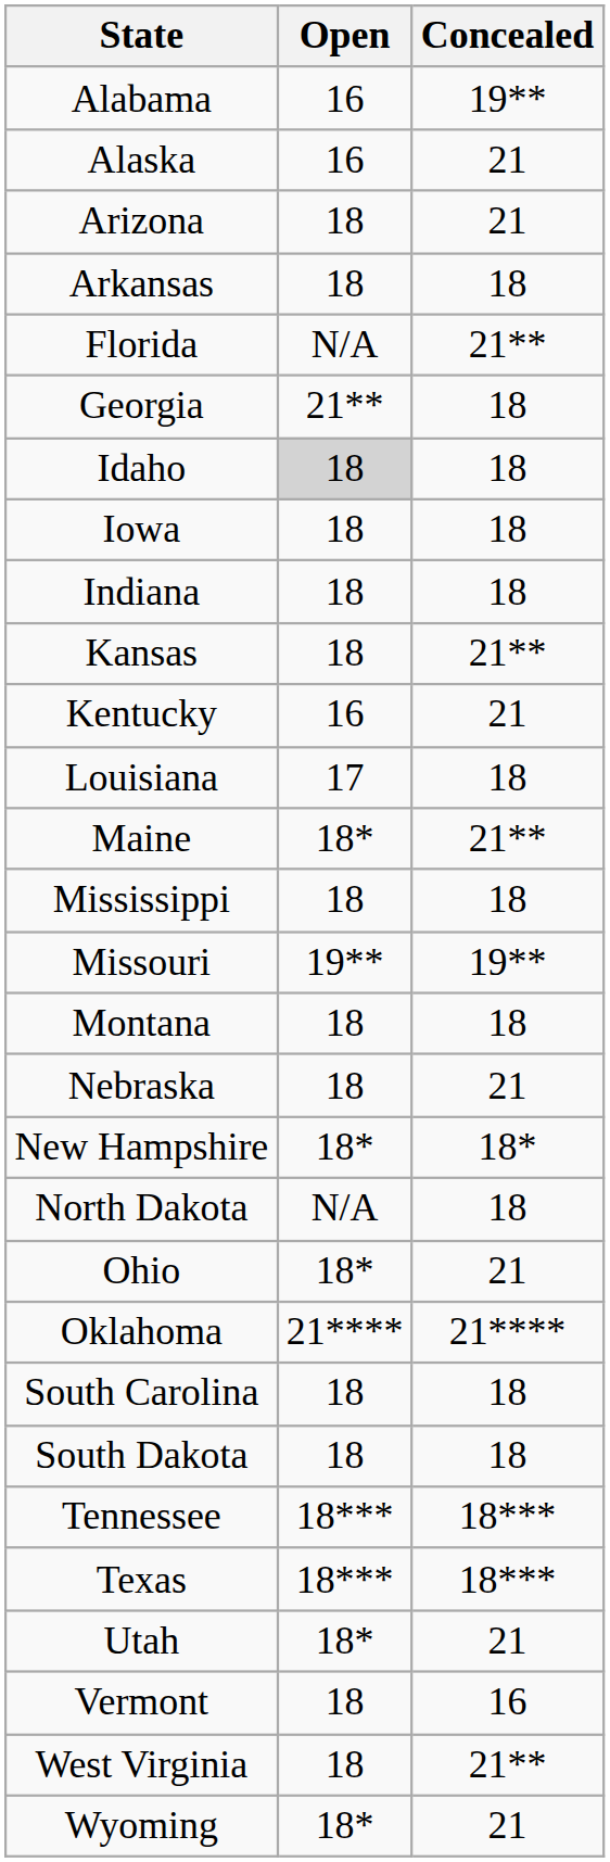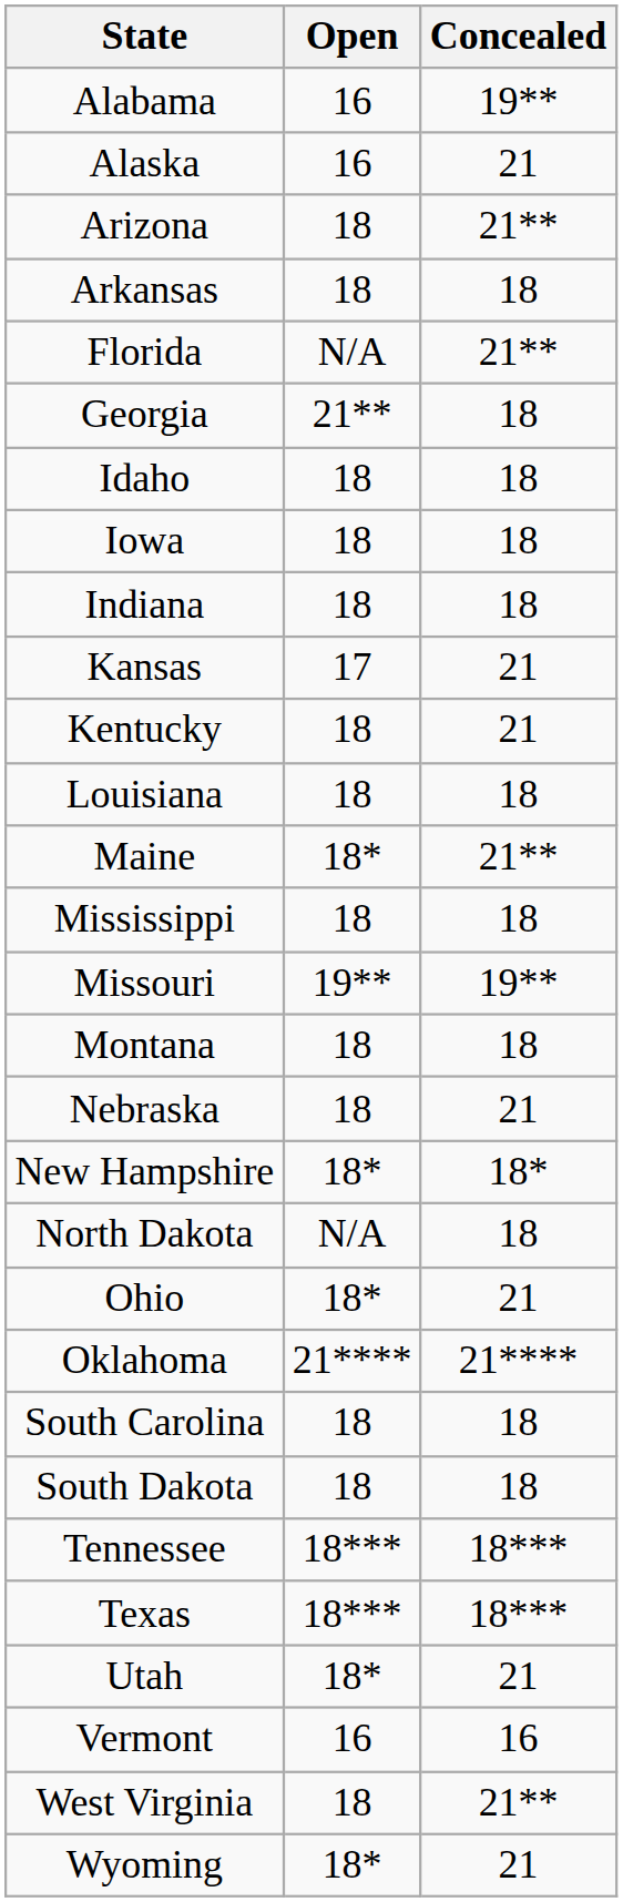 <table class="wikitable sortable" style="text-align: center">
 <tr>
 <th>State</th>
 <th>Open</th>
 <th>Concealed</th>
 </tr>
 <tr>
 <td>Alabama</td>
 <td>16</td>
 <td>19**</td>
 </tr>
 <tr>
 <td>Alaska</td>
 <td>16</td>
 <td>21</td>
 </tr>
 <tr>
 <td>Arizona</td>
 <td>18</td>
-<td>21</td>
+<td>21**</td>
 </tr>
 <tr>
 <td>Arkansas</td>
 <td>18</td>
 <td>18</td>
 </tr>
 <tr>
 <td>Florida</td>
 <td>N/A</td>
 <td>21**</td>
 </tr>
 <tr>
 <td>Georgia</td>
 <td>21**</td>
 <td>18</td>
 </tr>
 <tr>
 <td>Idaho</td>
-<td style="background: lightgrey;">18</td>
+<td>18</td>
 <td>18</td>
 </tr>
 <tr>
 <td>Iowa</td>
 <td>18</td>
 <td>18</td>
 </tr>
 <tr>
 <td>Indiana</td>
 <td>18</td>
 <td>18</td>
 </tr>
 <tr>
 <td>Kansas</td>
-<td>18</td>
-<td>21**</td>
+<td>17</td>
+<td>21</td>
 </tr>
 <tr>
 <td>Kentucky</td>
-<td>16</td>
+<td>18</td>
 <td>21</td>
 </tr>
 <tr>
 <td>Louisiana</td>
-<td>17</td>
+<td>18</td>
 <td>18</td>
 </tr>
 <tr>
 <td>Maine</td>
 <td>18*</td>
 <td>21**</td>
 </tr>
 <tr>
 <td>Mississippi</td>
 <td>18</td>
 <td>18</td>
 </tr>
 <tr>
 <td>Missouri</td>
 <td>19**</td>
 <td>19**</td>
 </tr>
 <tr>
 <td>Montana</td>
 <td>18</td>
 <td>18</td>
 </tr>
 <tr>
 <td>Nebraska</td>
 <td>18</td>
 <td>21</td>
 </tr>
 <tr>
 <td>New Hampshire</td>
 <td>18*</td>
 <td>18*</td>
 </tr>
 <tr>
 <td>North Dakota</td>
 <td>N/A</td>
 <td>18</td>
 </tr>
 <tr>
 <td>Ohio</td>
 <td>18*</td>
 <td>21</td>
 </tr>
 <tr>
 <td>Oklahoma</td>
 <td>21****</td>
 <td>21****</td>
 </tr>
 <tr>
 <td>South Carolina</td>
 <td>18</td>
 <td>18</td>
 </tr>
 <tr>
 <td>South Dakota</td>
 <td>18</td>
 <td>18</td>
 </tr>
 <tr>
 <td>Tennessee</td>
 <td>18***</td>
 <td>18***</td>
 </tr>
 <tr>
 <td>Texas</td>
 <td>18***</td>
 <td>18***</td>
 </tr>
 <tr>
 <td>Utah</td>
 <td>18*</td>
 <td>21</td>
 </tr>
 <tr>
 <td>Vermont</td>
-<td>18</td>
+<td>16</td>
 <td>16</td>
 </tr>
 <tr>
 <td>West Virginia</td>
 <td>18</td>
 <td>21**</td>
 </tr>
 <tr>
 <td>Wyoming</td>
 <td>18*</td>
 <td>21</td>
 </tr>
 </table>
